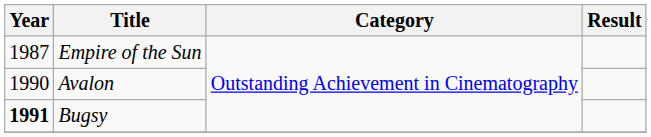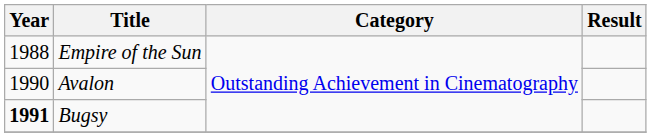 <table class="wikitable">
 <tr>
 <th>Year</th>
 <th>Title</th>
 <th>Category</th>
 <th>Result</th>
 </tr>
 <tr>
-<td>1987</td>
+<td>1988</td>
 <td><em>Empire of the Sun</em></td>
 <td rowspan=3><a href='#'>Outstanding Achievement in Cinematography</a></td>
 <td></td>
 </tr>
 <tr>
 <td>1990</td>
 <td><em>Avalon</em></td>
 <td></td>
 </tr>
 <tr>
 <td><strong>1991</strong></td>
 <td><em>Bugsy</em></td>
 <td></td>
 </tr>
 <tr>
 </tr>
 </table>
